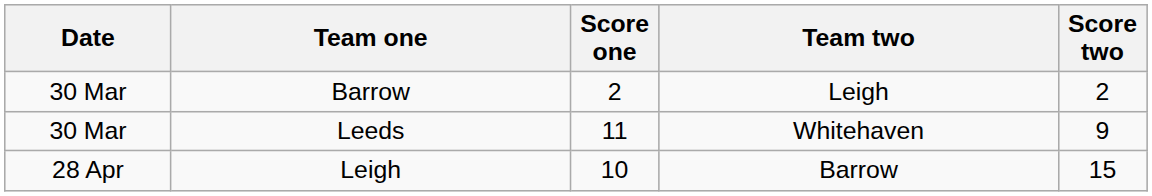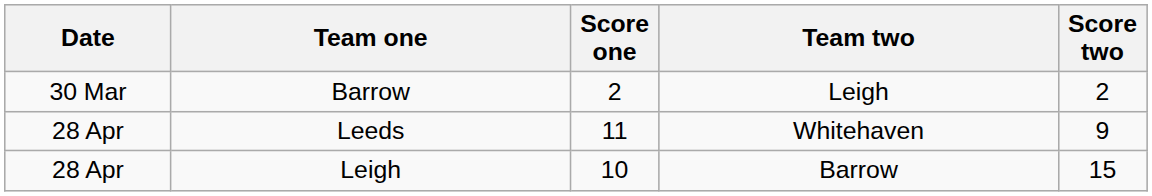 <table class="wikitable" style="text-align: center">
 <tr>
 <th width=100>Date</th>
 <th width=250>Team one</th>
 <th width=50>Score one</th>
 <th width=250>Team two</th>
 <th width=50>Score two</th>
 </tr>
 <tr>
 <td>30 Mar</td>
 <td>Barrow</td>
 <td>2</td>
 <td>Leigh</td>
 <td>2</td>
 </tr>
 <tr>
-<td>30 Mar</td>
+<td>28 Apr</td>
 <td>Leeds</td>
 <td>11</td>
 <td>Whitehaven</td>
 <td>9</td>
 </tr>
 <tr>
 <td>28 Apr</td>
 <td>Leigh</td>
 <td>10</td>
 <td>Barrow</td>
 <td>15</td>
 </tr>
 </table>
